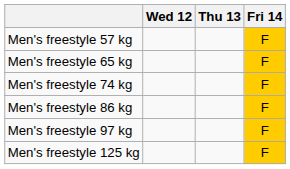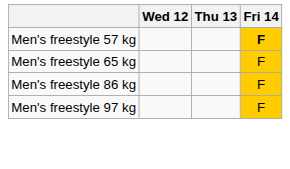 <table class="wikitable" style="margin:0.5em auto; font-size:90%; line-height:1.25em; text-align:center;">
 <tr>
 <th></th>
 <th>Wed 12</th>
 <th>Thu 13</th>
 <th>Fri 14</th>
 </tr>
 <tr>
 <td align=left>Men's freestyle 57 kg</td>
 <td></td>
 <td></td>
-<td style="background-color:#FFCC00;">F</td>
+<td style="background-color:#FFCC00;"><strong>F</strong></td>
 </tr>
 <tr>
 <td align=left>Men's freestyle 65 kg</td>
-<td></td>
-<td></td>
-<td style="background-color:#FFCC00;">F</td>
-</tr>
-<tr>
-<td align=left>Men's freestyle 74 kg</td>
 <td></td>
 <td></td>
 <td style="background-color:#FFCC00;">F</td>
 </tr>
 <tr>
 <td align=left>Men's freestyle 86 kg</td>
 <td></td>
 <td></td>
 <td style="background-color:#FFCC00;">F</td>
 </tr>
 <tr>
 <td align=left>Men's freestyle 97 kg</td>
 <td></td>
 <td></td>
 <td style="background-color:#FFCC00;">F</td>
 </tr>
-<tr>
-<td align=left>Men's freestyle 125 kg</td>
-<td></td>
-<td></td>
-<td style="background-color:#FFCC00;">F</td>
-</tr>
 </table>
